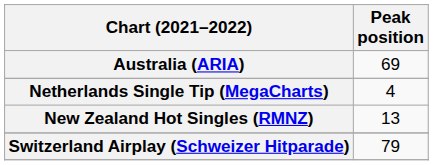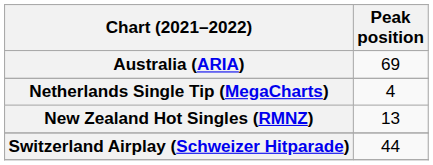 <table class="wikitable sortable plainrowheaders" style="text-align:center">
 <tr>
 <th scope="col">Chart (2021–2022)</th>
 <th scope="col">Peak<br>position</th>
 </tr>
 <tr>
 <th scope="row">Australia (<a href='#'>ARIA</a>)</th>
 <td>69</td>
 </tr>
 <tr>
 </tr>
 <tr>
 </tr>
 <tr>
 </tr>
 <tr>
 <th scope="row">Netherlands Single Tip (<a href='#'>MegaCharts</a>)</th>
 <td>4</td>
 </tr>
 <tr>
 <th scope="row">New Zealand Hot Singles (<a href='#'>RMNZ</a>)</th>
 <td>13</td>
 </tr>
 <tr>
 </tr>
 <tr>
 <th scope="row">Switzerland Airplay (<a href='#'>Schweizer Hitparade</a>)</th>
-<td>79</td>
+<td>44</td>
 </tr>
 <tr>
 </tr>
 <tr>
 </tr>
 <tr>
 </tr>
 </table>
